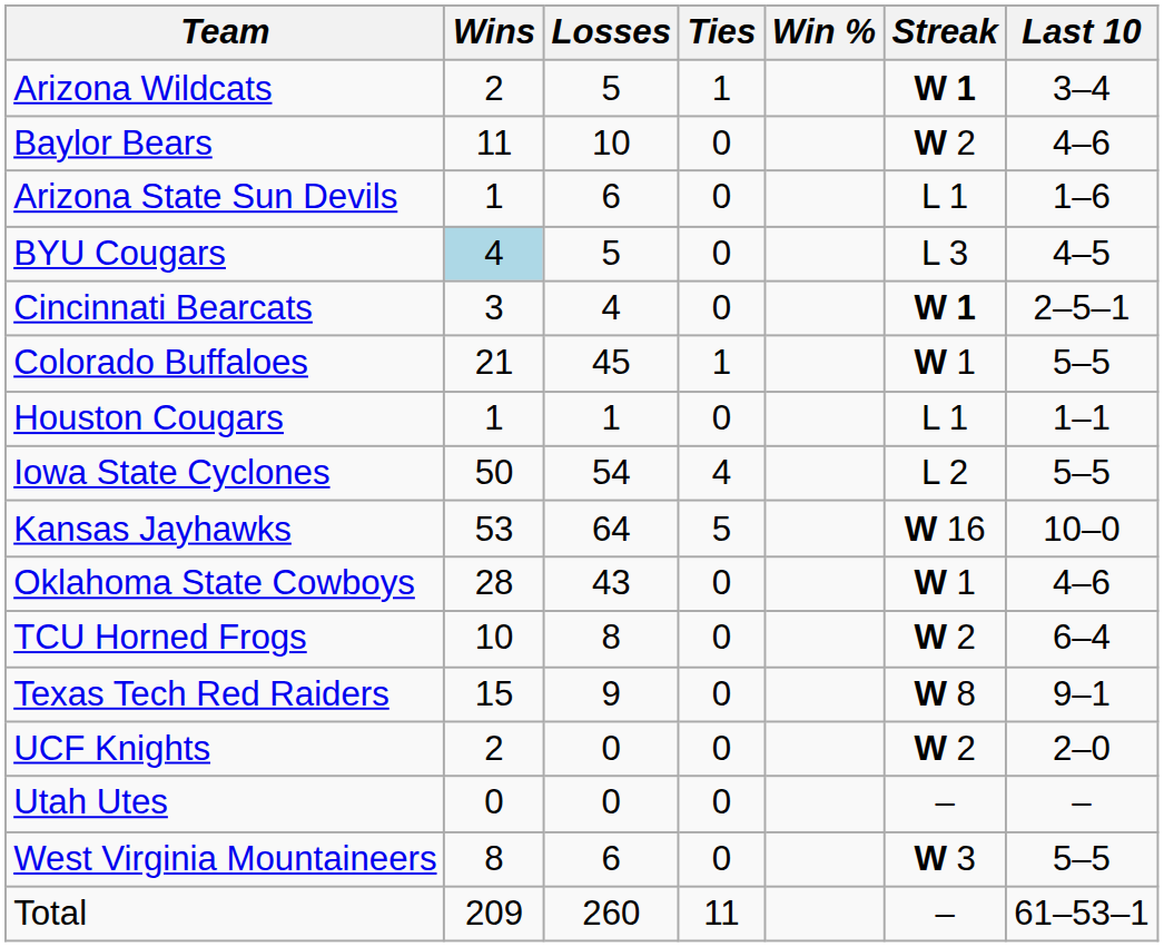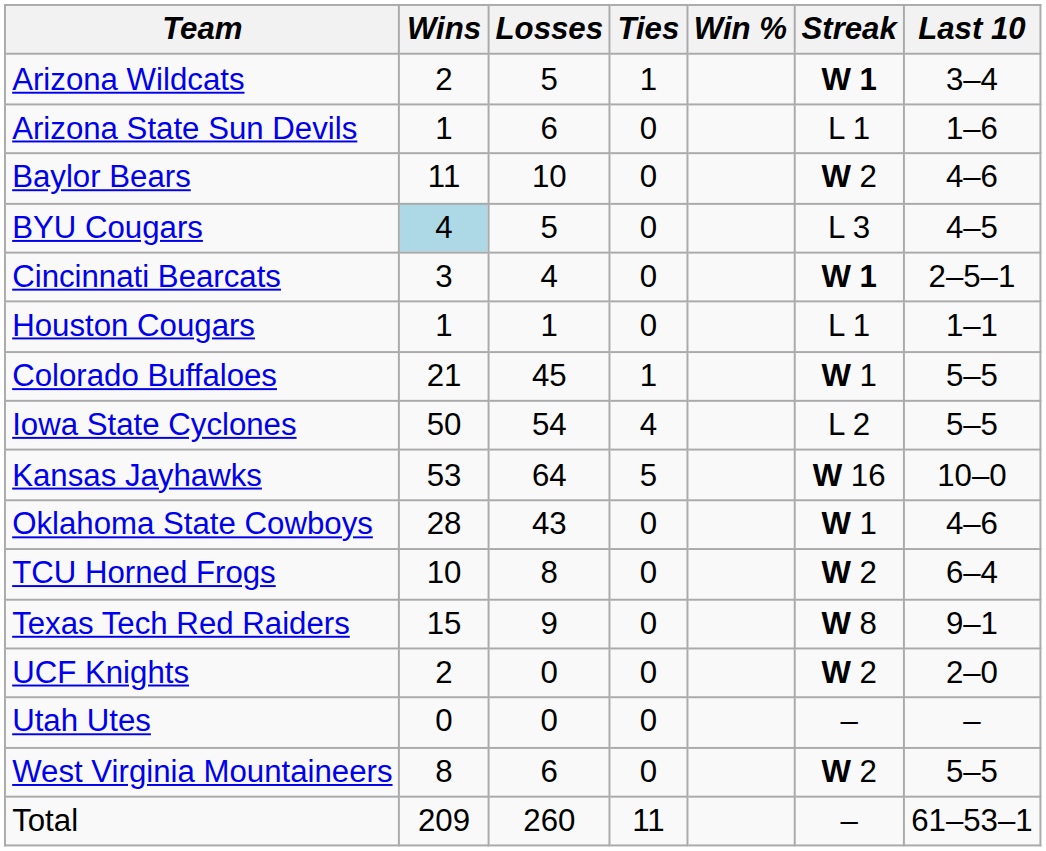 <table class="wikitable" style="text-align: center">
 <tr>
 <th><em>Team</em></th>
 <th><em>Wins</em></th>
 <th><em>Losses</em></th>
 <th><em>Ties</em></th>
 <th><em>Win %</em></th>
 <th><em>Streak</em></th>
 <th><em>Last 10</em></th>
 </tr>
 <tr>
 <td align=left><a href='#'>Arizona Wildcats</a></td>
 <td>2</td>
 <td>5</td>
 <td>1</td>
 <td></td>
 <td><strong>W 1</strong></td>
 <td>3–4</td>
 </tr>
 <tr>
+<td align=left><a href='#'>Arizona State Sun Devils</a></td>
+<td>1</td>
+<td>6</td>
+<td>0</td>
+<td></td>
+<td>L 1</td>
+<td>1–6</td>
+</tr>
+<tr>
 <td align=left><a href='#'>Baylor Bears</a></td>
 <td>11</td>
 <td>10</td>
 <td>0</td>
 <td></td>
 <td><strong>W</strong> 2</td>
 <td>4–6</td>
-</tr>
-<tr>
-<td align=left><a href='#'>Arizona State Sun Devils</a></td>
-<td>1</td>
-<td>6</td>
-<td>0</td>
-<td></td>
-<td>L 1</td>
-<td>1–6</td>
 </tr>
 <tr>
 <td align=left><a href='#'>BYU Cougars</a></td>
 <td style="background: lightblue;">4</td>
 <td>5</td>
 <td>0</td>
 <td></td>
 <td>L 3</td>
 <td>4–5</td>
 </tr>
 <tr>
 <td align=left><a href='#'>Cincinnati Bearcats</a></td>
 <td>3</td>
 <td>4</td>
 <td>0</td>
 <td></td>
 <td><strong>W 1</strong></td>
 <td>2–5–1</td>
 </tr>
 <tr>
+<td align=left><a href='#'>Houston Cougars</a></td>
+<td>1</td>
+<td>1</td>
+<td>0</td>
+<td></td>
+<td>L 1</td>
+<td>1–1</td>
+</tr>
+<tr>
 <td align=left><a href='#'>Colorado Buffaloes</a></td>
 <td>21</td>
 <td>45</td>
 <td>1</td>
 <td></td>
 <td><strong>W</strong> 1</td>
 <td>5–5</td>
-</tr>
-<tr>
-<td align=left><a href='#'>Houston Cougars</a></td>
-<td>1</td>
-<td>1</td>
-<td>0</td>
-<td></td>
-<td>L 1</td>
-<td>1–1</td>
 </tr>
 <tr>
 <td align=left><a href='#'>Iowa State Cyclones</a></td>
 <td>50</td>
 <td>54</td>
 <td>4</td>
 <td></td>
 <td>L 2</td>
 <td>5–5</td>
 </tr>
 <tr>
 <td align=left><a href='#'>Kansas Jayhawks</a></td>
 <td>53</td>
 <td>64</td>
 <td>5</td>
 <td></td>
 <td><strong>W</strong> 16</td>
 <td>10–0</td>
 </tr>
 <tr>
 <td align=left><a href='#'>Oklahoma State Cowboys</a></td>
 <td>28</td>
 <td>43</td>
 <td>0</td>
 <td></td>
 <td><strong>W</strong> 1</td>
 <td>4–6</td>
 </tr>
 <tr>
 <td align=left><a href='#'>TCU Horned Frogs</a></td>
 <td>10</td>
 <td>8</td>
 <td>0</td>
 <td></td>
 <td><strong>W</strong> 2</td>
 <td>6–4</td>
 </tr>
 <tr>
 <td align=left><a href='#'>Texas Tech Red Raiders</a></td>
 <td>15</td>
 <td>9</td>
 <td>0</td>
 <td></td>
 <td><strong>W</strong> 8</td>
 <td>9–1</td>
 </tr>
 <tr>
 <td align=left><a href='#'>UCF Knights</a></td>
 <td>2</td>
 <td>0</td>
 <td>0</td>
 <td></td>
 <td><strong>W</strong> 2</td>
 <td>2–0</td>
 </tr>
 <tr>
 <td align=left><a href='#'>Utah Utes</a></td>
 <td>0</td>
 <td>0</td>
 <td>0</td>
 <td></td>
 <td>–</td>
 <td>–</td>
 </tr>
 <tr>
 <td align=left><a href='#'>West Virginia Mountaineers</a></td>
 <td>8</td>
 <td>6</td>
 <td>0</td>
 <td></td>
-<td><strong>W</strong> 3</td>
+<td><strong>W</strong> 2</td>
 <td>5–5</td>
 </tr>
 <tr>
 <td align=left>Total</td>
 <td>209</td>
 <td>260</td>
 <td>11</td>
 <td></td>
 <td>–</td>
 <td>61–53–1</td>
 </tr>
 </table>
